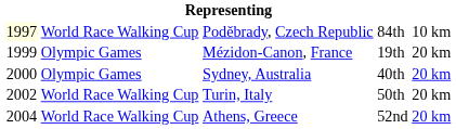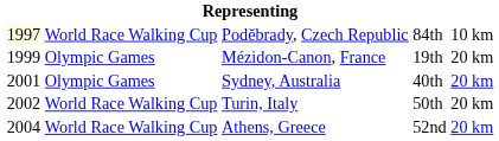 <table>
 <tr>
 <th colspan="5">Representing </th>
 </tr>
 <tr>
 <td style="background: lightyellow;">1997</td>
 <td><a href='#'>World Race Walking Cup</a></td>
 <td><a href='#'>Poděbrady</a>, <a href='#'>Czech Republic</a></td>
 <td>84th</td>
 <td>10 km</td>
 </tr>
 <tr>
 <td>1999</td>
 <td><a href='#'>Olympic Games</a></td>
 <td><a href='#'>Mézidon-Canon</a>, <a href='#'>France</a></td>
 <td>19th</td>
 <td>20 km</td>
 </tr>
 <tr>
-<td>2000</td>
+<td>2001</td>
 <td><a href='#'>Olympic Games</a></td>
 <td><a href='#'>Sydney, Australia</a></td>
 <td>40th</td>
 <td><a href='#'>20 km</a></td>
 </tr>
 <tr>
 <td>2002</td>
 <td><a href='#'>World Race Walking Cup</a></td>
 <td><a href='#'>Turin, Italy</a></td>
 <td>50th</td>
 <td>20 km</td>
 </tr>
 <tr>
 <td>2004</td>
 <td><a href='#'>World Race Walking Cup</a></td>
 <td><a href='#'>Athens, Greece</a></td>
 <td>52nd</td>
 <td><a href='#'>20 km</a></td>
 </tr>
 </table>
